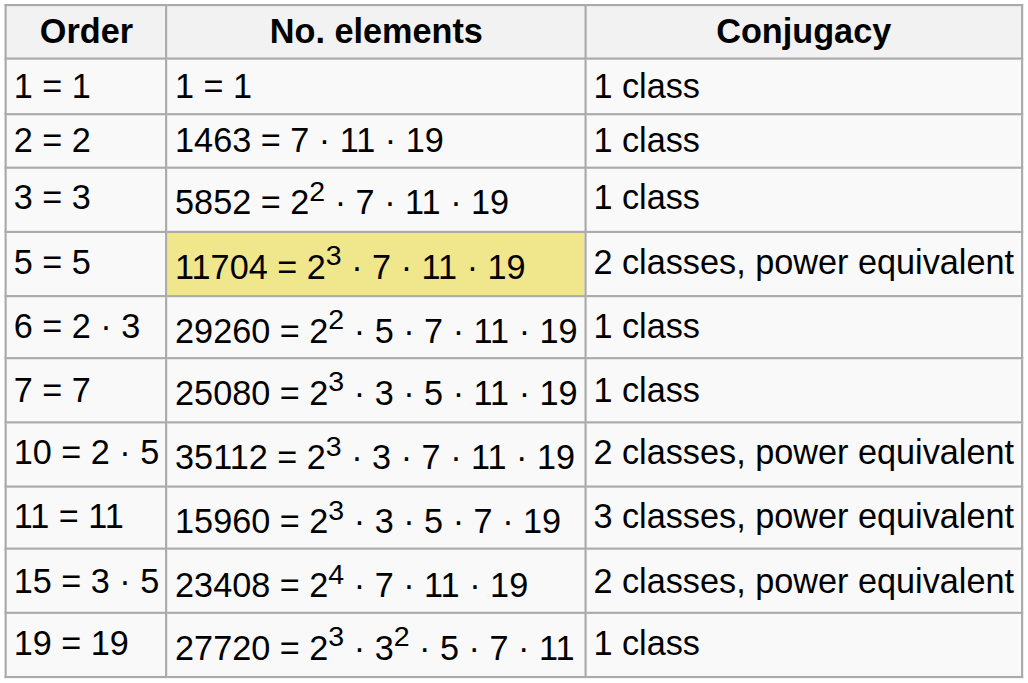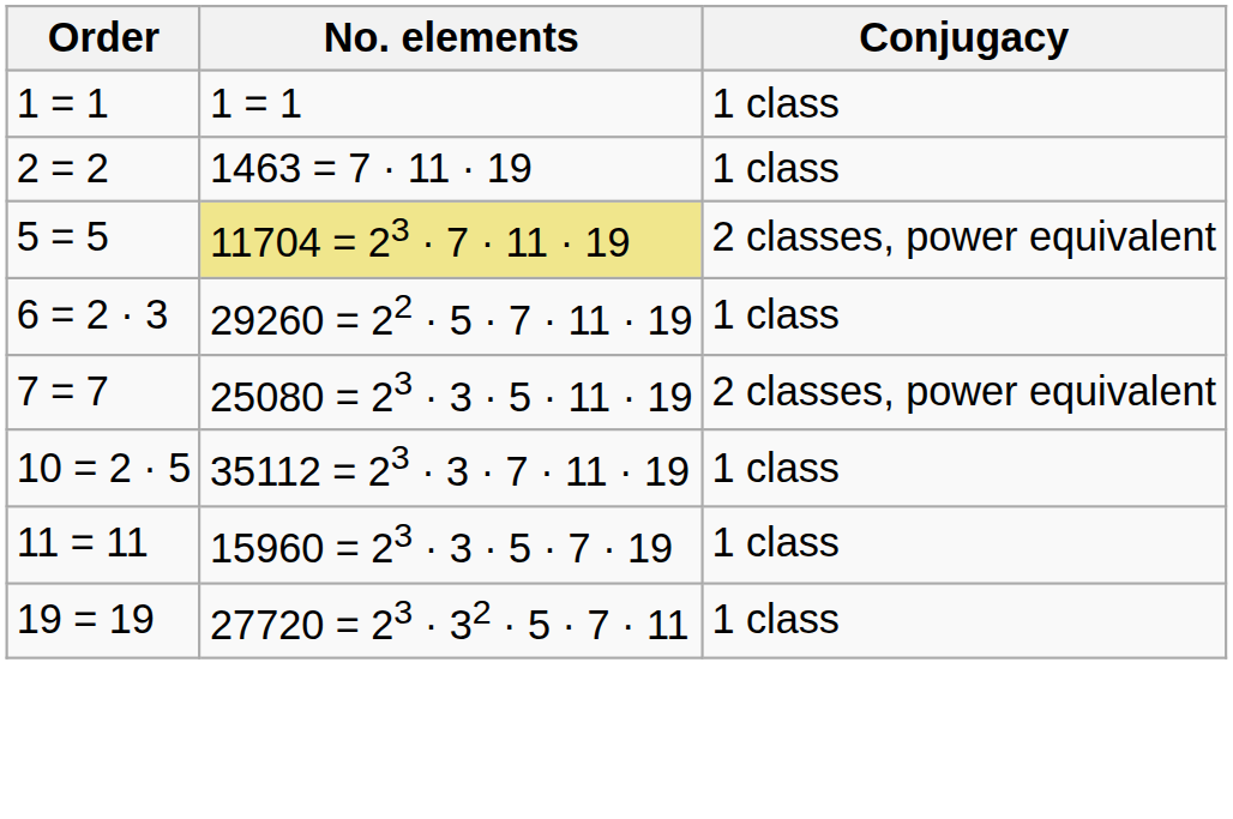 <table class="wikitable" style="margin: 1em auto;">
 <tr>
 <th>Order</th>
 <th>No. elements</th>
 <th>Conjugacy</th>
 </tr>
 <tr>
 <td>1 = 1</td>
 <td>1 = 1</td>
 <td>1 class</td>
 </tr>
 <tr>
 <td>2 = 2</td>
 <td>1463 = 7 · 11 · 19</td>
 <td>1 class</td>
 </tr>
 <tr>
-<td>3 = 3</td>
-<td>5852 = 2<sup>2</sup> · 7 · 11 · 19</td>
-<td>1 class</td>
-</tr>
-<tr>
 <td>5 = 5</td>
 <td style="background: khaki;">11704 = 2<sup>3</sup> · 7 · 11 · 19</td>
 <td>2 classes, power equivalent</td>
 </tr>
 <tr>
 <td>6 = 2 · 3</td>
 <td>29260 = 2<sup>2</sup> · 5 · 7 · 11 · 19</td>
 <td>1 class</td>
 </tr>
 <tr>
 <td>7 = 7</td>
 <td>25080 = 2<sup>3</sup> · 3 · 5 · 11 · 19</td>
-<td>1 class</td>
+<td>2 classes, power equivalent</td>
 </tr>
 <tr>
 <td>10 = 2 · 5</td>
 <td>35112 = 2<sup>3</sup> · 3 · 7 · 11 · 19</td>
-<td>2 classes, power equivalent</td>
+<td>1 class</td>
 </tr>
 <tr>
 <td>11 = 11</td>
 <td>15960 = 2<sup>3</sup> · 3 · 5 · 7 · 19</td>
-<td>3 classes, power equivalent</td>
-</tr>
-<tr>
-<td>15 = 3 · 5</td>
-<td>23408 = 2<sup>4</sup> · 7 · 11 · 19</td>
-<td>2 classes, power equivalent</td>
+<td>1 class</td>
 </tr>
 <tr>
 <td>19 = 19</td>
 <td>27720 = 2<sup>3</sup> · 3<sup>2</sup> · 5 · 7 · 11</td>
 <td>1 class</td>
 </tr>
 </table>
